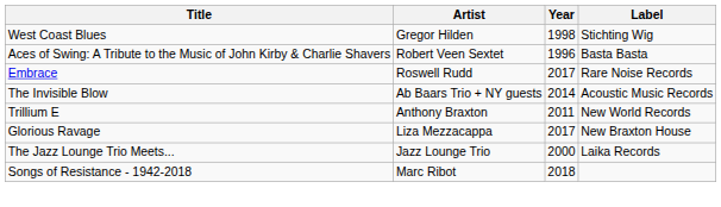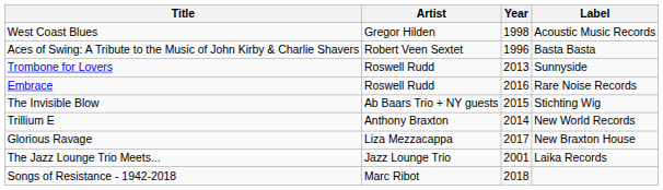 <table class="wikitable sortable">
 <tr>
 <th>Title</th>
 <th>Artist</th>
 <th>Year</th>
 <th>Label</th>
 </tr>
 <tr>
 <td>West Coast Blues</td>
 <td>Gregor Hilden</td>
 <td>1998</td>
-<td>Stichting Wig</td>
+<td>Acoustic Music Records</td>
 </tr>
 <tr>
 <td>Aces of Swing: A Tribute to the Music of John Kirby & Charlie Shavers</td>
 <td>Robert Veen Sextet</td>
 <td>1996</td>
 <td>Basta Basta</td>
 </tr>
 <tr>
+<td><a href='#'>Trombone for Lovers</a></td>
+<td>Roswell Rudd</td>
+<td>2013</td>
+<td>Sunnyside</td>
+</tr>
+<tr>
 <td><a href='#'>Embrace</a></td>
 <td>Roswell Rudd</td>
-<td>2017</td>
+<td>2016</td>
 <td>Rare Noise Records</td>
 </tr>
 <tr>
 <td>The Invisible Blow</td>
 <td>Ab Baars Trio + NY guests</td>
-<td>2014</td>
-<td>Acoustic Music Records</td>
+<td>2015</td>
+<td>Stichting Wig</td>
 </tr>
 <tr>
 <td>Trillium E</td>
 <td>Anthony Braxton</td>
-<td>2011</td>
+<td>2014</td>
 <td>New World Records</td>
 </tr>
 <tr>
 <td>Glorious Ravage</td>
 <td>Liza Mezzacappa</td>
 <td>2017</td>
 <td>New Braxton House</td>
 </tr>
 <tr>
 <td>The Jazz Lounge Trio Meets...</td>
 <td>Jazz Lounge Trio</td>
-<td>2000</td>
+<td>2001</td>
 <td>Laika Records</td>
 </tr>
 <tr>
 <td>Songs of Resistance - 1942-2018</td>
 <td>Marc Ribot</td>
 <td>2018</td>
 <td></td>
 </tr>
 </table>
